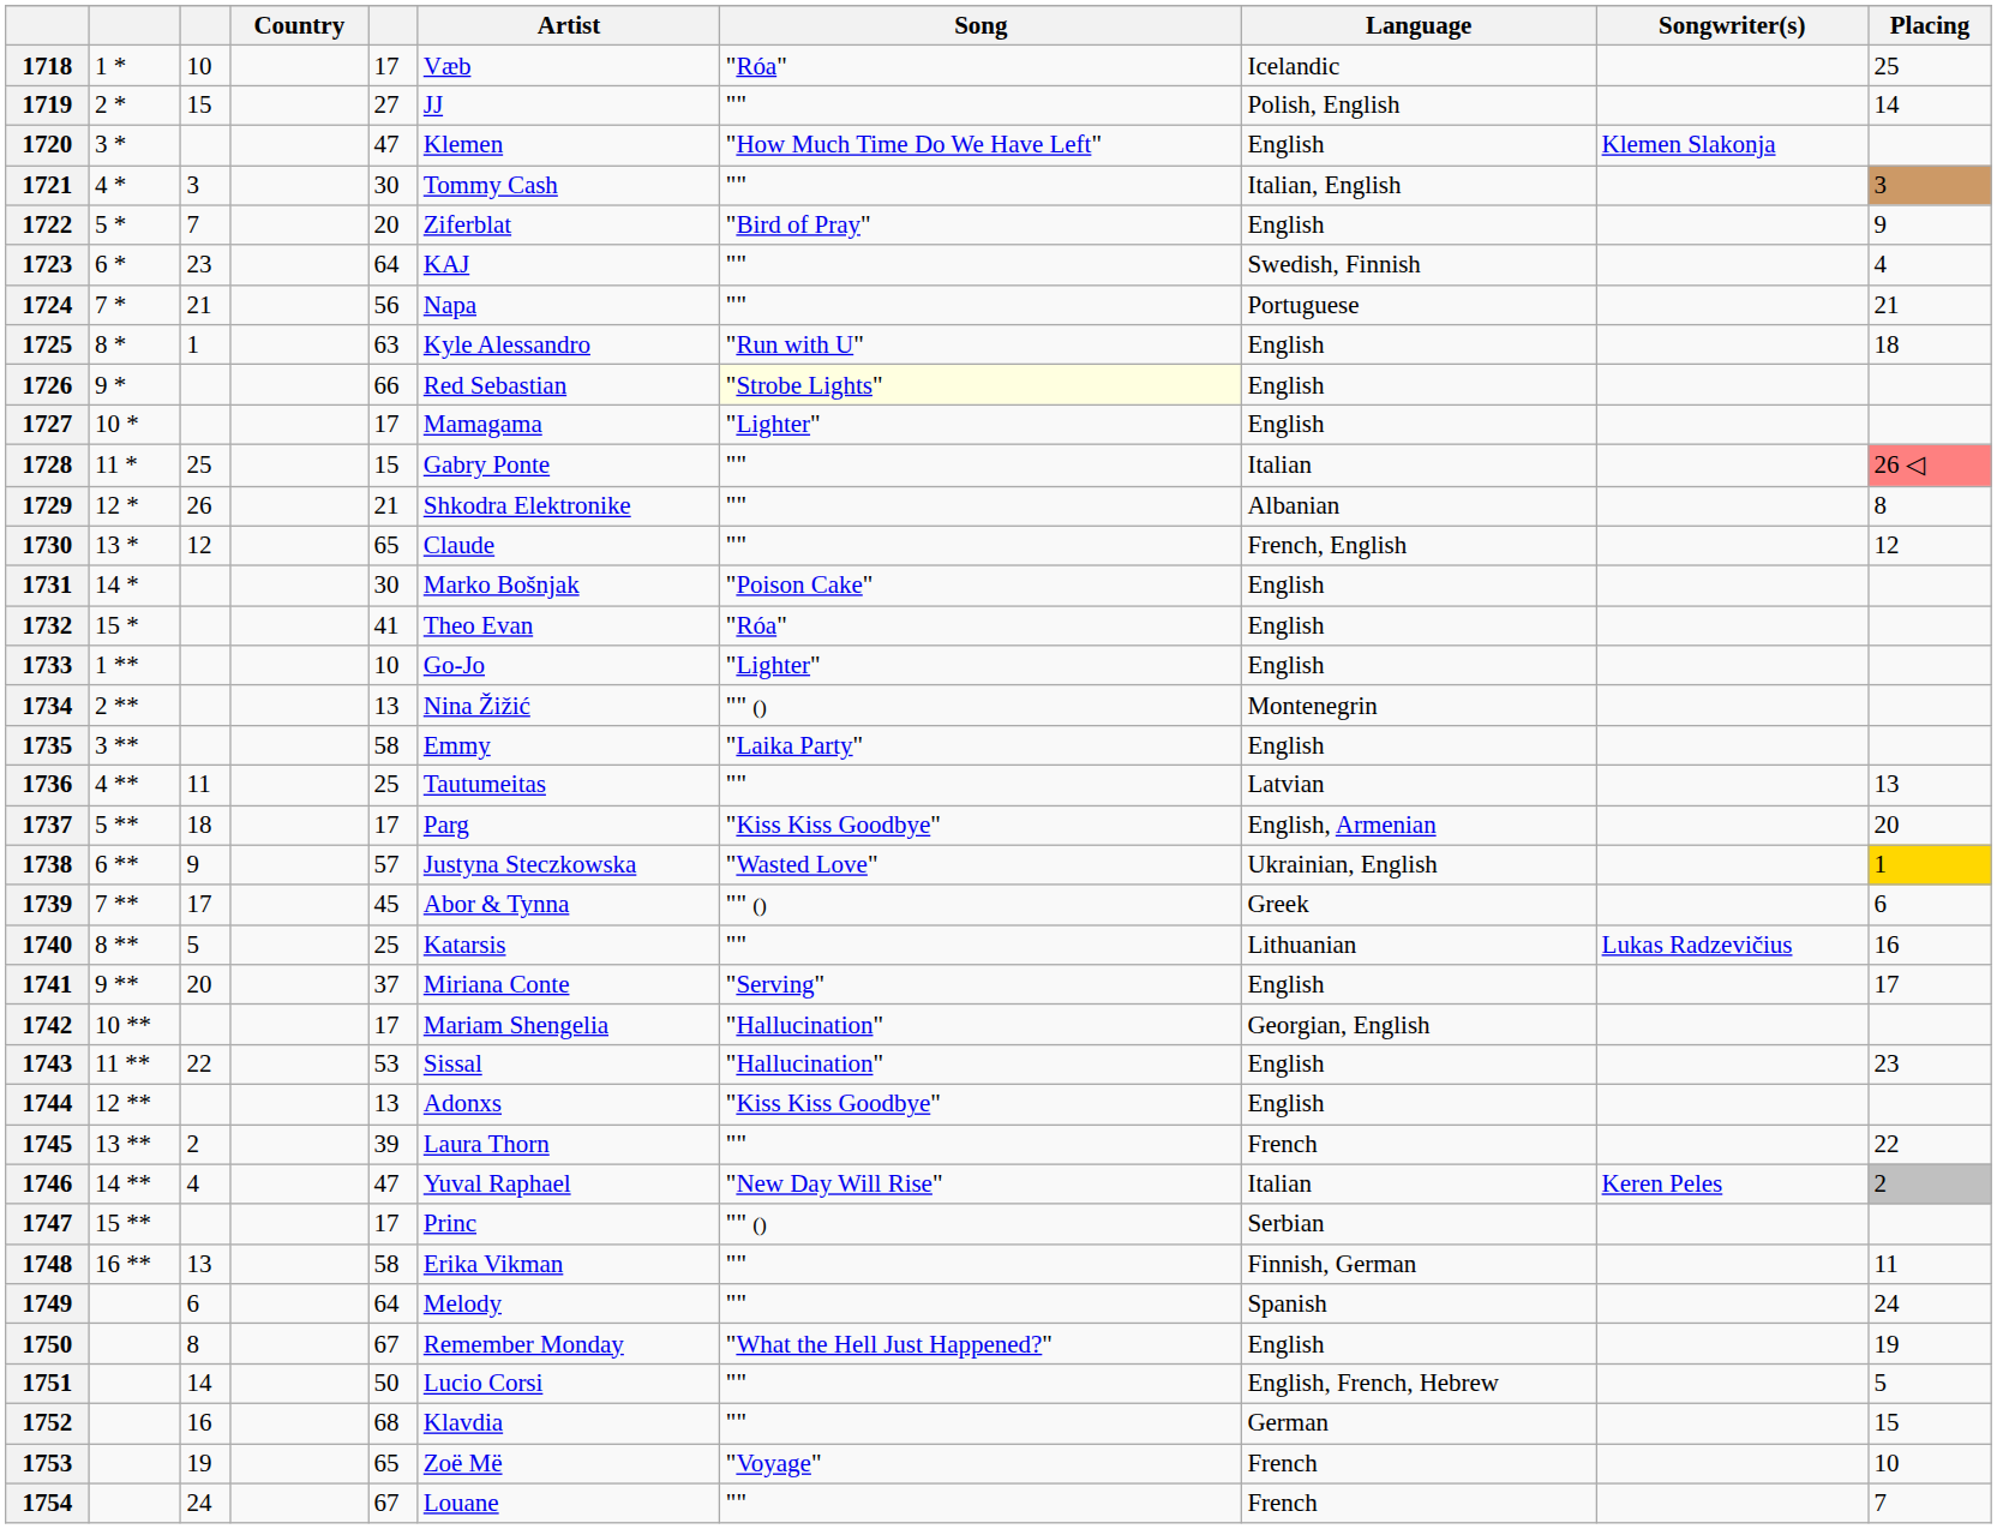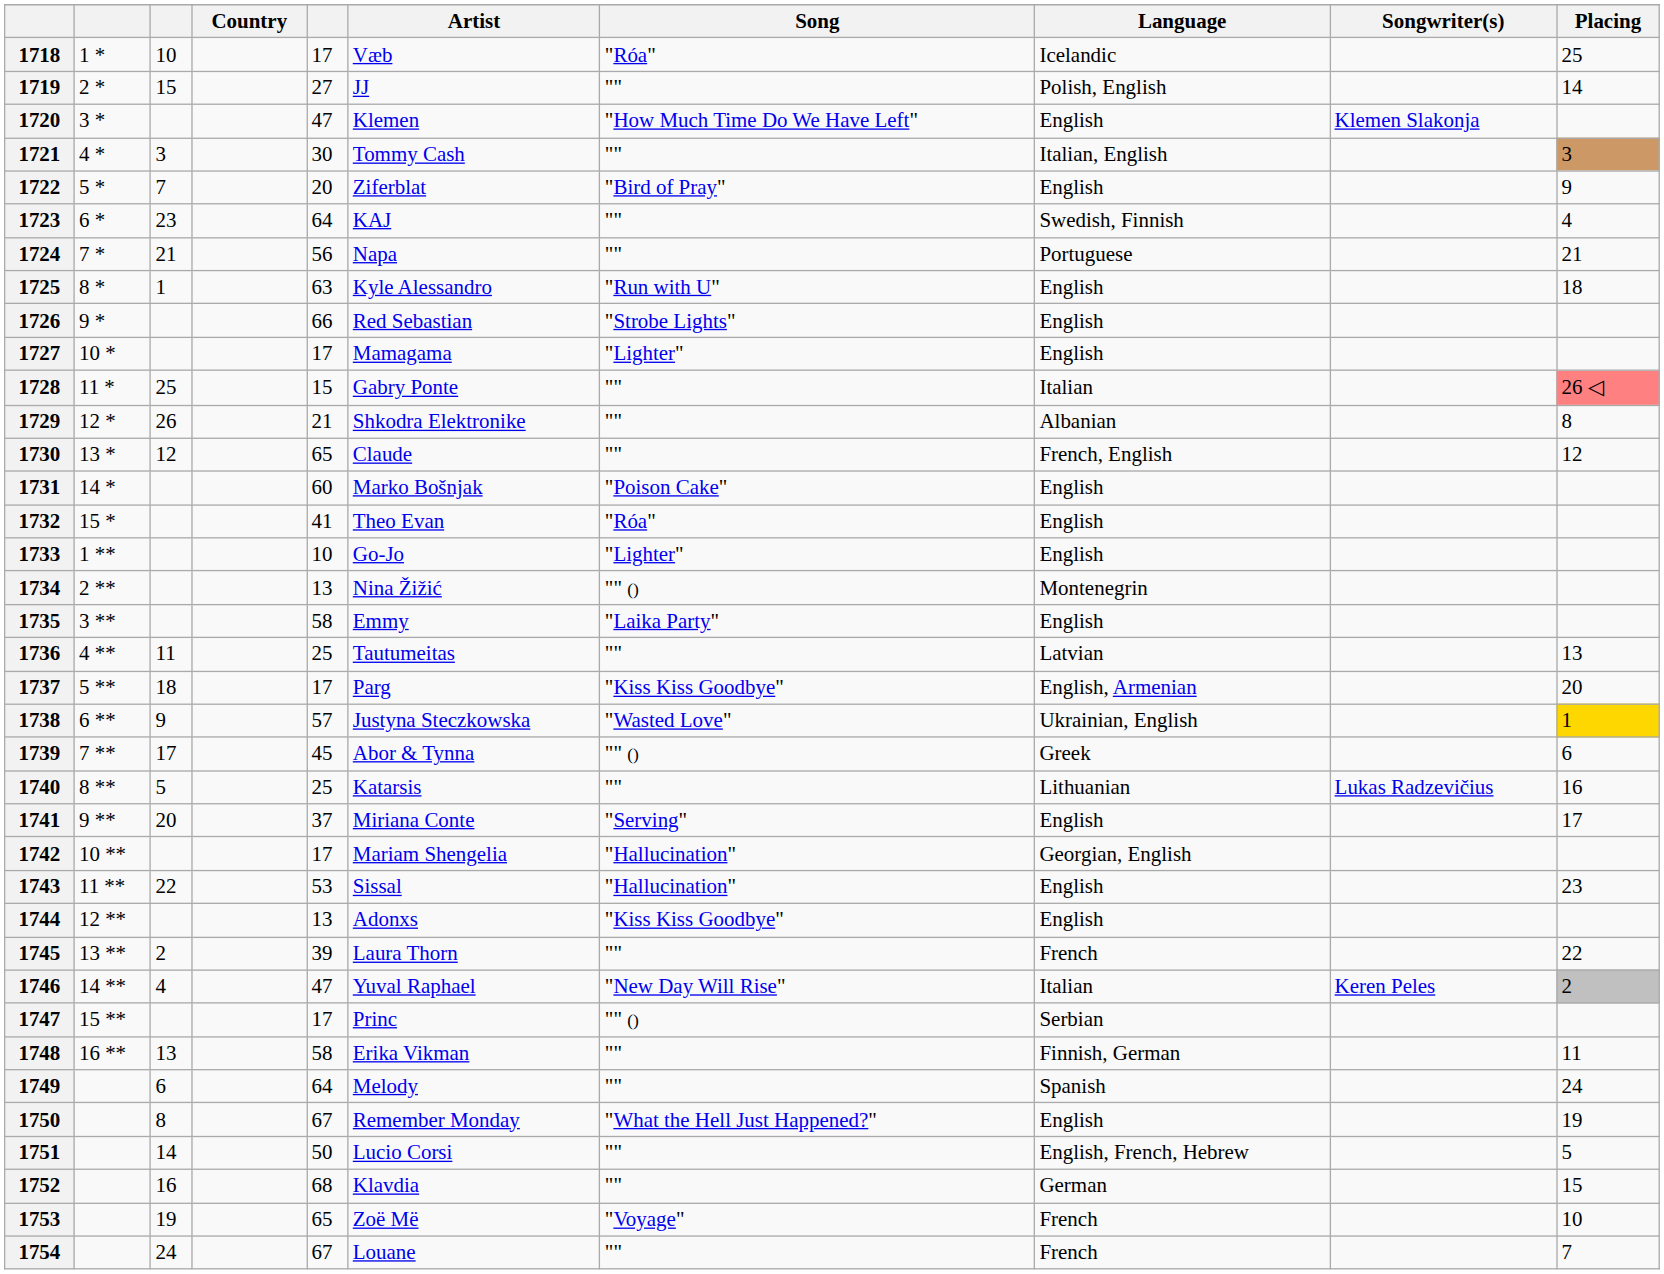 <table class="wikitable sortable plainrowheaders" style="width:100%">
 <tr>
 </tr>
 <tr>
 <th scope="col"></th>
 <th scope="col"></th>
 <th scope="col"></th>
 <th scope="col">Country</th>
 <th scope="col" class="unsortable"></th>
 <th scope="col">Artist</th>
 <th scope="col">Song</th>
 <th scope="col">Language</th>
 <th scope="col">Songwriter(s)</th>
 <th scope="col">Placing</th>
 </tr>
 <tr>
 <th scope="row">1718</th>
 <td>1 *</td>
 <td>10</td>
 <td></td>
 <td>17</td>
 <td><a href='#'>Væb</a></td>
 <td>"<a href='#'>Róa</a>"</td>
 <td>Icelandic</td>
 <td></td>
 <td>25 </td>
 </tr>
 <tr>
 <th scope="row">1719</th>
 <td>2 *</td>
 <td>15</td>
 <td></td>
 <td>27</td>
 <td><a href='#'>JJ</a></td>
 <td>""</td>
 <td>Polish, English</td>
 <td></td>
 <td>14 </td>
 </tr>
 <tr>
 <th scope="row">1720</th>
 <td>3 *</td>
 <td></td>
 <td></td>
 <td>47</td>
 <td><a href='#'>Klemen</a></td>
 <td>"<a href='#'>How Much Time Do We Have Left</a>"</td>
 <td>English</td>
 <td><a href='#'>Klemen Slakonja</a></td>
 <td></td>
 </tr>
 <tr>
 <th scope="row">1721</th>
 <td>4 *</td>
 <td>3</td>
 <td></td>
 <td>30</td>
 <td><a href='#'>Tommy Cash</a></td>
 <td>""</td>
 <td>Italian, English</td>
 <td></td>
 <td bgcolor="#C96">3 </td>
 </tr>
 <tr>
 <th scope="row">1722</th>
 <td>5 *</td>
 <td>7</td>
 <td></td>
 <td>20</td>
 <td><a href='#'>Ziferblat</a></td>
 <td>"<a href='#'>Bird of Pray</a>"</td>
 <td>English</td>
 <td></td>
 <td>9 </td>
 </tr>
 <tr>
 <th scope="row">1723</th>
 <td>6 *</td>
 <td>23</td>
 <td></td>
 <td>64</td>
 <td><a href='#'>KAJ</a></td>
 <td>""</td>
 <td>Swedish, Finnish</td>
 <td></td>
 <td>4 </td>
 </tr>
 <tr>
 <th scope="row">1724</th>
 <td>7 *</td>
 <td>21</td>
 <td></td>
 <td>56</td>
 <td><a href='#'>Napa</a></td>
 <td>""</td>
 <td>Portuguese</td>
 <td></td>
 <td>21 </td>
 </tr>
 <tr>
 <th scope="row">1725</th>
 <td>8 *</td>
 <td>1</td>
 <td></td>
 <td>63</td>
 <td><a href='#'>Kyle Alessandro</a></td>
 <td>"<a href='#'>Run with U</a>"</td>
 <td>English</td>
 <td></td>
 <td>18 </td>
 </tr>
 <tr>
 <th scope="row">1726</th>
 <td>9 *</td>
 <td></td>
 <td></td>
 <td>66</td>
 <td><a href='#'>Red Sebastian</a></td>
-<td style="background: lightyellow;">"<a href='#'>Strobe Lights</a>"</td>
+<td>"<a href='#'>Strobe Lights</a>"</td>
 <td>English</td>
 <td></td>
 <td></td>
 </tr>
 <tr>
 <th scope="row">1727</th>
 <td>10 *</td>
 <td></td>
 <td></td>
 <td>17</td>
 <td><a href='#'>Mamagama</a></td>
 <td>"<a href='#'>Lighter</a>"</td>
 <td>English</td>
 <td></td>
 <td></td>
 </tr>
 <tr>
 <th scope="row">1728</th>
 <td>11 *</td>
 <td>25</td>
 <td></td>
 <td>15</td>
 <td><a href='#'>Gabry Ponte</a></td>
 <td>""</td>
 <td>Italian</td>
 <td></td>
 <td bgcolor="#FE8080">26 ◁ </td>
 </tr>
 <tr>
 <th scope="row">1729</th>
 <td>12 *</td>
 <td>26</td>
 <td></td>
 <td>21</td>
 <td><a href='#'>Shkodra Elektronike</a></td>
 <td>""</td>
 <td>Albanian</td>
 <td></td>
 <td>8 </td>
 </tr>
 <tr>
 <th scope="row">1730</th>
 <td>13 *</td>
 <td>12</td>
 <td></td>
 <td>65</td>
 <td><a href='#'>Claude</a></td>
 <td>""</td>
 <td>French, English</td>
 <td></td>
 <td>12 </td>
 </tr>
 <tr>
 <th scope="row">1731</th>
 <td>14 *</td>
 <td></td>
 <td></td>
-<td>30</td>
+<td>60</td>
 <td><a href='#'>Marko Bošnjak</a></td>
 <td>"<a href='#'>Poison Cake</a>"</td>
 <td>English</td>
 <td></td>
 <td></td>
 </tr>
 <tr>
 <th scope="row">1732</th>
 <td>15 *</td>
 <td></td>
 <td></td>
 <td>41</td>
 <td><a href='#'>Theo Evan</a></td>
 <td>"<a href='#'>Róa</a>"</td>
 <td>English</td>
 <td></td>
 <td></td>
 </tr>
 <tr>
 <th scope="row">1733</th>
 <td>1 **</td>
 <td></td>
 <td></td>
 <td>10</td>
 <td><a href='#'>Go-Jo</a></td>
 <td>"<a href='#'>Lighter</a>"</td>
 <td>English</td>
 <td></td>
 <td></td>
 </tr>
 <tr>
 <th scope="row">1734</th>
 <td>2 **</td>
 <td></td>
 <td></td>
 <td>13</td>
 <td><a href='#'>Nina Žižić</a></td>
 <td>"" <small>()</small></td>
 <td>Montenegrin</td>
 <td></td>
 <td></td>
 </tr>
 <tr>
 <th scope="row">1735</th>
 <td>3 **</td>
 <td></td>
 <td></td>
 <td>58</td>
 <td><a href='#'>Emmy</a></td>
 <td>"<a href='#'>Laika Party</a>"</td>
 <td>English</td>
 <td></td>
 <td></td>
 </tr>
 <tr>
 <th scope="row">1736</th>
 <td>4 **</td>
 <td>11</td>
 <td></td>
 <td>25</td>
 <td><a href='#'>Tautumeitas</a></td>
 <td>""</td>
 <td>Latvian</td>
 <td></td>
 <td>13 </td>
 </tr>
 <tr>
 <th scope="row">1737</th>
 <td>5 **</td>
 <td>18</td>
 <td></td>
 <td>17</td>
 <td><a href='#'>Parg</a></td>
 <td>"<a href='#'>Kiss Kiss Goodbye</a>"</td>
 <td>English, <a href='#'>Armenian</a></td>
 <td></td>
 <td>20 </td>
 </tr>
 <tr>
 <th scope="row">1738</th>
 <td>6 **</td>
 <td>9</td>
 <td></td>
 <td>57</td>
 <td><a href='#'>Justyna Steczkowska</a></td>
 <td>"<a href='#'>Wasted Love</a>"</td>
 <td>Ukrainian, English</td>
 <td></td>
 <td bgcolor=gold>1 </td>
 </tr>
 <tr>
 <th scope="row">1739</th>
 <td>7 **</td>
 <td>17</td>
 <td></td>
 <td>45</td>
 <td><a href='#'>Abor & Tynna</a></td>
 <td>"" <small>()</small></td>
 <td>Greek</td>
 <td></td>
 <td>6 </td>
 </tr>
 <tr>
 <th scope="row">1740</th>
 <td>8 **</td>
 <td>5</td>
 <td></td>
 <td>25</td>
 <td><a href='#'>Katarsis</a></td>
 <td>""</td>
 <td>Lithuanian</td>
 <td><a href='#'>Lukas Radzevičius</a></td>
 <td>16 </td>
 </tr>
 <tr>
 <th scope="row">1741</th>
 <td>9 **</td>
 <td>20</td>
 <td></td>
 <td>37</td>
 <td><a href='#'>Miriana Conte</a></td>
 <td>"<a href='#'>Serving</a>"</td>
 <td>English</td>
 <td></td>
 <td>17 </td>
 </tr>
 <tr>
 <th scope="row">1742</th>
 <td>10 **</td>
 <td></td>
 <td></td>
 <td>17</td>
 <td><a href='#'>Mariam Shengelia</a></td>
 <td>"<a href='#'>Hallucination</a>"</td>
 <td>Georgian, English</td>
 <td></td>
 <td></td>
 </tr>
 <tr>
 <th scope="row">1743</th>
 <td>11 **</td>
 <td>22</td>
 <td></td>
 <td>53</td>
 <td><a href='#'>Sissal</a></td>
 <td>"<a href='#'>Hallucination</a>"</td>
 <td>English</td>
 <td></td>
 <td>23 </td>
 </tr>
 <tr>
 <th scope="row">1744</th>
 <td>12 **</td>
 <td></td>
 <td></td>
 <td>13</td>
 <td><a href='#'>Adonxs</a></td>
 <td>"<a href='#'>Kiss Kiss Goodbye</a>"</td>
 <td>English</td>
 <td></td>
 <td></td>
 </tr>
 <tr>
 <th scope="row">1745</th>
 <td>13 **</td>
 <td>2</td>
 <td></td>
 <td>39</td>
 <td><a href='#'>Laura Thorn</a></td>
 <td>""</td>
 <td>French</td>
 <td></td>
 <td>22 </td>
 </tr>
 <tr>
 <th scope="row">1746</th>
 <td>14 **</td>
 <td>4</td>
 <td></td>
 <td>47</td>
 <td><a href='#'>Yuval Raphael</a></td>
 <td>"<a href='#'>New Day Will Rise</a>"</td>
 <td>Italian</td>
 <td><a href='#'>Keren Peles</a></td>
 <td bgcolor=silver>2 </td>
 </tr>
 <tr>
 <th scope="row">1747</th>
 <td>15 **</td>
 <td></td>
 <td></td>
 <td>17</td>
 <td><a href='#'>Princ</a></td>
 <td>"" <small>()</small></td>
 <td>Serbian</td>
 <td></td>
 <td></td>
 </tr>
 <tr>
 <th scope="row">1748</th>
 <td>16 **</td>
 <td>13</td>
 <td></td>
 <td>58</td>
 <td><a href='#'>Erika Vikman</a></td>
 <td>""</td>
 <td>Finnish, German</td>
 <td></td>
 <td>11 </td>
 </tr>
 <tr>
 <th scope="row">1749</th>
 <td></td>
 <td>6</td>
 <td></td>
 <td>64</td>
 <td><a href='#'>Melody</a></td>
 <td>""</td>
 <td>Spanish</td>
 <td></td>
 <td>24</td>
 </tr>
 <tr>
 <th scope="row">1750</th>
 <td></td>
 <td>8</td>
 <td></td>
 <td>67</td>
 <td><a href='#'>Remember Monday</a></td>
 <td>"<a href='#'>What the Hell Just Happened?</a>"</td>
 <td>English</td>
 <td></td>
 <td>19</td>
 </tr>
 <tr>
 <th scope="row">1751</th>
 <td></td>
 <td>14</td>
 <td></td>
 <td>50</td>
 <td><a href='#'>Lucio Corsi</a></td>
 <td>""</td>
 <td>English, French, Hebrew</td>
 <td></td>
 <td>5</td>
 </tr>
 <tr>
 <th scope="row">1752</th>
 <td></td>
 <td>16</td>
 <td></td>
 <td>68</td>
 <td><a href='#'>Klavdia</a></td>
 <td>""</td>
 <td>German</td>
 <td></td>
 <td>15</td>
 </tr>
 <tr>
 <th scope="row">1753</th>
 <td></td>
 <td>19</td>
 <td></td>
 <td>65</td>
 <td><a href='#'>Zoë Më</a></td>
 <td>"<a href='#'>Voyage</a>"</td>
 <td>French</td>
 <td></td>
 <td>10</td>
 </tr>
 <tr>
 <th scope="row">1754</th>
 <td></td>
 <td>24</td>
 <td></td>
 <td>67</td>
 <td><a href='#'>Louane</a></td>
 <td>""</td>
 <td>French</td>
 <td></td>
 <td>7</td>
 </tr>
 </table>
